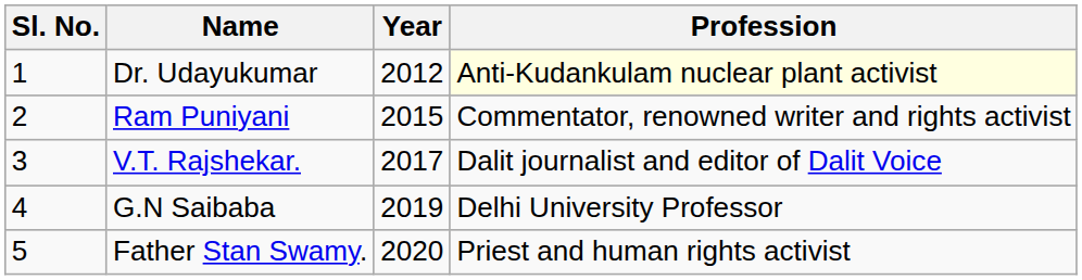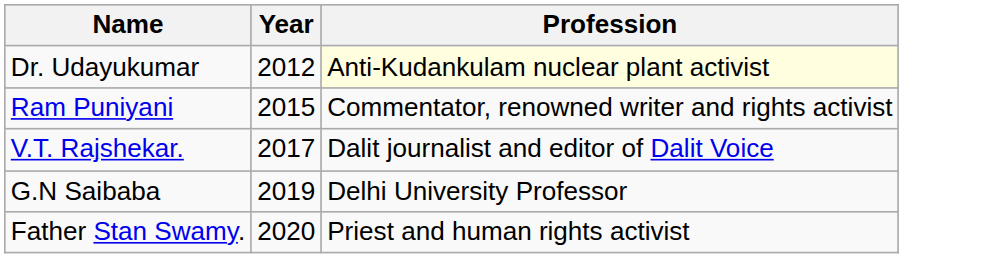 <table class="wikitable">
 <tr>
-<th>Sl. No.</th>
 <th>Name</th>
 <th>Year</th>
 <th>Profession</th>
 </tr>
 <tr>
-<td>1</td>
 <td>Dr. Udayukumar </td>
 <td>2012</td>
 <td style="background: lightyellow;">Anti-Kudankulam nuclear plant activist</td>
 </tr>
 <tr>
-<td>2</td>
 <td><a href='#'>Ram Puniyani</a></td>
 <td>2015</td>
 <td>Commentator, renowned writer and rights activist</td>
 </tr>
 <tr>
-<td>3</td>
 <td><a href='#'>V.T. Rajshekar.</a></td>
 <td>2017</td>
 <td>Dalit journalist and editor of <a href='#'>Dalit Voice</a></td>
 </tr>
 <tr>
-<td>4</td>
 <td>G.N Saibaba</td>
 <td>2019</td>
 <td>Delhi University Professor</td>
 </tr>
 <tr>
-<td>5</td>
 <td>Father <a href='#'>Stan Swamy</a>.</td>
 <td>2020</td>
 <td>Priest and human rights activist</td>
 </tr>
 </table>
